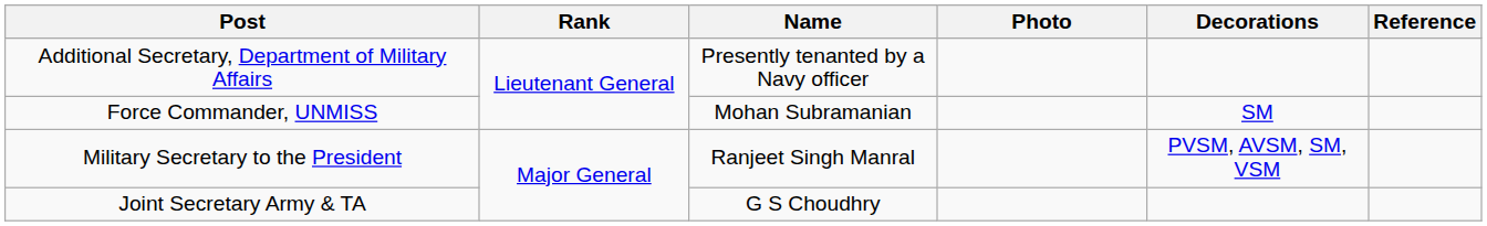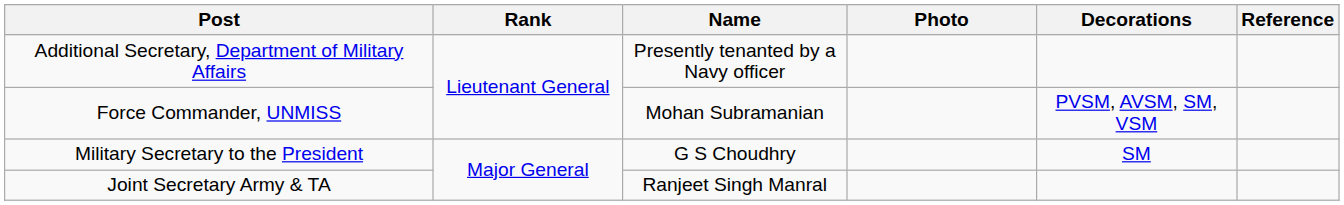 <table class="wikitable" style="text-align:center">
 <tr style="background:#cccccc">
 <th scope="col" style="width: 350px;">Post</th>
 <th scope="col" style="width: 150px;">Rank</th>
 <th scope="col" style="width: 180px;">Name</th>
 <th scope="col" style="width: 150px;">Photo</th>
 <th scope="col" style="width: 160px;">Decorations</th>
 <th scope="col" style="width: 5px;">Reference</th>
 </tr>
 <tr>
 <td>Additional Secretary, <a href='#'>Department of Military Affairs</a></td>
 <td rowspan="2"><a href='#'>Lieutenant General</a></td>
 <td>Presently tenanted by a Navy officer</td>
 <td></td>
 <td></td>
 <td></td>
 </tr>
 <tr>
 <td>Force Commander, <a href='#'>UNMISS</a></td>
 <td>Mohan Subramanian</td>
 <td></td>
-<td><a href='#'>SM</a></td>
+<td><a href='#'>PVSM</a>, <a href='#'>AVSM</a>, <a href='#'>SM</a>, <a href='#'>VSM</a></td>
 <td></td>
 </tr>
 <tr>
 <td>Military Secretary to the <a href='#'>President</a></td>
 <td rowspan="2"><a href='#'>Major General</a></td>
-<td>Ranjeet Singh Manral</td>
+<td>G S Choudhry</td>
 <td></td>
-<td><a href='#'>PVSM</a>, <a href='#'>AVSM</a>, <a href='#'>SM</a>, <a href='#'>VSM</a></td>
+<td><a href='#'>SM</a></td>
 <td></td>
 </tr>
 <tr>
 <td>Joint Secretary Army & TA</td>
-<td>G S Choudhry</td>
+<td>Ranjeet Singh Manral</td>
 <td></td>
 <td></td>
 <td></td>
 </tr>
 </table>
